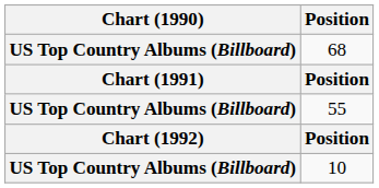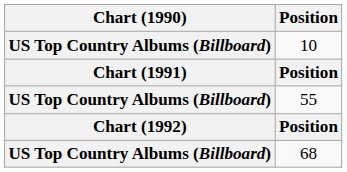 <table class="wikitable plainrowheaders" style="text-align:center">
 <tr>
 <th scope="col">Chart (1990)</th>
 <th scope="col">Position</th>
 </tr>
 <tr>
 <th scope="row">US Top Country Albums (<em>Billboard</em>)</th>
-<td>68</td>
+<td>10</td>
 </tr>
 <tr>
 <th scope="col">Chart (1991)</th>
 <th scope="col">Position</th>
 </tr>
 <tr>
 <th scope="row">US Top Country Albums (<em>Billboard</em>)</th>
 <td>55</td>
 </tr>
 <tr>
 <th scope="col">Chart (1992)</th>
 <th scope="col">Position</th>
 </tr>
 <tr>
 <th scope="row">US Top Country Albums (<em>Billboard</em>)</th>
-<td>10</td>
+<td>68</td>
 </tr>
 </table>
